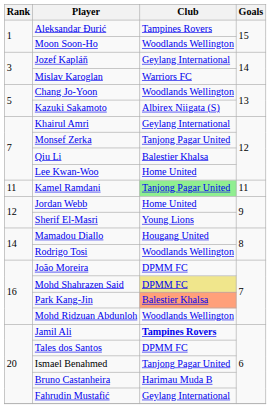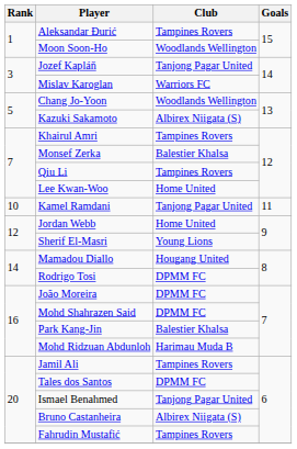 <table class="wikitable" style="text-align:left">
 <tr>
 <th>Rank</th>
 <th>Player</th>
 <th>Club</th>
 <th>Goals</th>
 </tr>
 <tr>
 <td rowspan="2">1</td>
 <td><a href='#'>Aleksandar Đurić</a></td>
 <td><a href='#'>Tampines Rovers</a></td>
 <td rowspan="2">15</td>
 </tr>
 <tr>
 <td> <a href='#'>Moon Soon-Ho</a></td>
 <td><a href='#'>Woodlands Wellington</a></td>
 </tr>
 <tr>
 <td rowspan="2">3</td>
 <td> <a href='#'>Jozef Kapláň</a></td>
-<td><a href='#'>Geylang International</a></td>
+<td><a href='#'>Tanjong Pagar United</a></td>
 <td rowspan="2">14</td>
 </tr>
 <tr>
 <td> <a href='#'>Mislav Karoglan</a></td>
 <td><a href='#'>Warriors FC</a></td>
 </tr>
 <tr>
 <td rowspan="2">5</td>
 <td> <a href='#'>Chang Jo-Yoon</a></td>
 <td><a href='#'>Woodlands Wellington</a></td>
 <td rowspan="2">13</td>
 </tr>
 <tr>
 <td> <a href='#'>Kazuki Sakamoto</a></td>
 <td> <a href='#'>Albirex Niigata (S)</a></td>
 </tr>
 <tr>
 <td rowspan="4">7</td>
 <td><a href='#'>Khairul Amri</a></td>
-<td><a href='#'>Geylang International</a></td>
+<td><a href='#'>Tampines Rovers</a></td>
 <td rowspan="4">12</td>
 </tr>
 <tr>
 <td> <a href='#'>Monsef Zerka</a></td>
-<td><a href='#'>Tanjong Pagar United</a></td>
+<td><a href='#'>Balestier Khalsa</a></td>
 </tr>
 <tr>
 <td><a href='#'>Qiu Li</a></td>
-<td><a href='#'>Balestier Khalsa</a></td>
+<td><a href='#'>Tampines Rovers</a></td>
 </tr>
 <tr>
 <td> <a href='#'>Lee Kwan-Woo</a></td>
 <td><a href='#'>Home United</a></td>
 </tr>
 <tr>
-<td rowspan="1">11</td>
+<td rowspan="1">10</td>
 <td> <a href='#'>Kamel Ramdani</a></td>
-<td style="background: lightgreen;"><a href='#'>Tanjong Pagar United</a></td>
+<td><a href='#'>Tanjong Pagar United</a></td>
 <td>11</td>
 </tr>
 <tr>
 <td rowspan="2">12</td>
 <td> <a href='#'>Jordan Webb</a></td>
 <td><a href='#'>Home United</a></td>
 <td rowspan="2">9</td>
 </tr>
 <tr>
 <td> <a href='#'>Sherif El-Masri</a></td>
 <td> <a href='#'>Young Lions</a></td>
 </tr>
 <tr>
 <td rowspan="2">14</td>
 <td> <a href='#'>Mamadou Diallo</a></td>
 <td><a href='#'>Hougang United</a></td>
 <td rowspan="2">8</td>
 </tr>
 <tr>
 <td> <a href='#'>Rodrigo Tosi</a></td>
-<td><a href='#'>Woodlands Wellington</a></td>
+<td> <a href='#'>DPMM FC</a></td>
 </tr>
 <tr>
 <td rowspan="4">16</td>
 <td> <a href='#'>João Moreira</a></td>
 <td> <a href='#'>DPMM FC</a></td>
 <td rowspan="4">7</td>
 </tr>
 <tr>
 <td> <a href='#'>Mohd Shahrazen Said</a></td>
-<td style="background: khaki;"> <a href='#'>DPMM FC</a></td>
+<td> <a href='#'>DPMM FC</a></td>
 </tr>
 <tr>
 <td> <a href='#'>Park Kang-Jin</a></td>
-<td style="background: lightsalmon;"><a href='#'>Balestier Khalsa</a></td>
+<td><a href='#'>Balestier Khalsa</a></td>
 </tr>
 <tr>
 <td> <a href='#'>Mohd Ridzuan Abdunloh</a></td>
-<td><a href='#'>Woodlands Wellington</a></td>
+<td><a href='#'>Harimau Muda B</a></td>
 </tr>
 <tr>
 <td rowspan="5">20</td>
 <td><a href='#'>Jamil Ali</a></td>
-<td><strong><a href='#'>Tampines Rovers</a></strong></td>
+<td><a href='#'>Tampines Rovers</a></td>
 <td rowspan="5">6</td>
 </tr>
 <tr>
 <td> <a href='#'>Tales dos Santos</a></td>
 <td> <a href='#'>DPMM FC</a></td>
 </tr>
 <tr>
 <td> Ismael Benahmed</td>
 <td><a href='#'>Tanjong Pagar United</a></td>
 </tr>
 <tr>
 <td> <a href='#'>Bruno Castanheira</a></td>
-<td><a href='#'>Harimau Muda B</a></td>
+<td> <a href='#'>Albirex Niigata (S)</a></td>
 </tr>
 <tr>
 <td><a href='#'>Fahrudin Mustafić</a></td>
-<td><a href='#'>Geylang International</a></td>
+<td><a href='#'>Tampines Rovers</a></td>
 </tr>
 <tr>
 </tr>
 </table>
